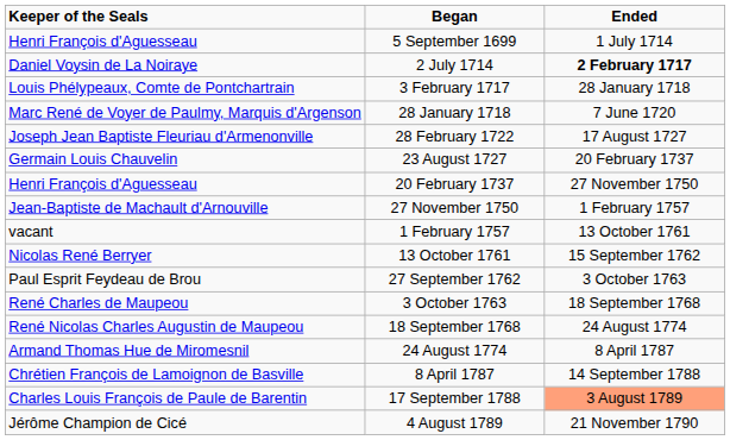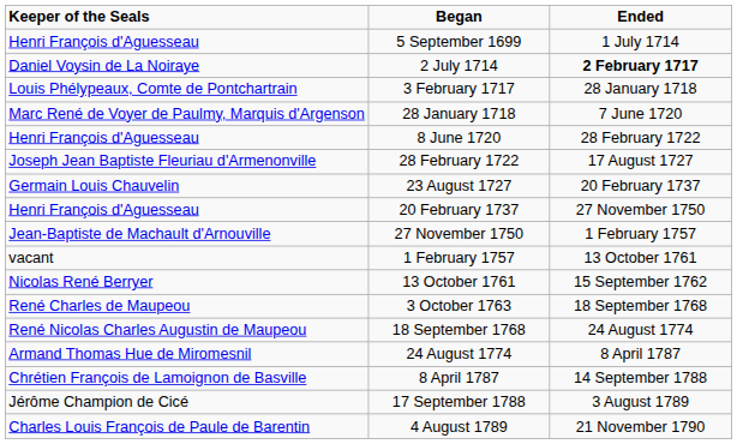 <table class="wikitable" border="2" align="center">
 <tr>
 <td width="50%" align="left"><strong>Keeper of the Seals</strong></td>
 <td width="25%" align="center"><strong>Began</strong></td>
 <td width="25%" align="center"><strong>Ended</strong></td>
 </tr>
 <tr>
 <td width="50%" align="left"><a href='#'>Henri François d'Aguesseau</a></td>
 <td width="25%" align="center">5 September 1699</td>
 <td width="25%" align="center">1 July 1714</td>
 </tr>
 <tr>
 <td width="50%" align="left"><a href='#'>Daniel Voysin de La Noiraye</a></td>
 <td width="25%" align="center">2 July 1714</td>
 <td width="25%" align="center"><strong>2 February 1717</strong></td>
 </tr>
 <tr>
 <td width="50%" align="left"><a href='#'>Louis Phélypeaux, Comte de Pontchartrain</a></td>
 <td width="25%" align="center">3 February 1717</td>
 <td width="25%" align="center">28 January 1718</td>
 </tr>
 <tr>
 <td width="50%" align="left"><a href='#'>Marc René de Voyer de Paulmy, Marquis d'Argenson</a></td>
 <td width="25%" align="center">28 January 1718</td>
 <td width="25%" align="center">7 June 1720</td>
+</tr>
+<tr>
+<td width="50%" align="left"><a href='#'>Henri François d'Aguesseau</a></td>
+<td width="25%" align="center">8 June 1720</td>
+<td width="25%" align="center">28 February 1722</td>
 </tr>
 <tr>
 <td width="50%" align="left"><a href='#'>Joseph Jean Baptiste Fleuriau d'Armenonville</a></td>
 <td width="25%" align="center">28 February 1722</td>
 <td width="25%" align="center">17 August 1727</td>
 </tr>
 <tr>
 <td width="50%" align="left"><a href='#'>Germain Louis Chauvelin</a></td>
 <td width="25%" align="center">23 August 1727</td>
 <td width="25%" align="center">20 February 1737</td>
 </tr>
 <tr>
 <td width="50%" align="left"><a href='#'>Henri François d'Aguesseau</a></td>
 <td width="25%" align="center">20 February 1737</td>
 <td width="25%" align="center">27 November 1750</td>
 </tr>
 <tr>
 <td width="50%" align="left"><a href='#'>Jean-Baptiste de Machault d'Arnouville</a></td>
 <td width="25%" align="center">27 November 1750</td>
 <td width="25%" align="center">1 February 1757</td>
 </tr>
 <tr>
 <td width="50%" align="left">vacant</td>
 <td width="25%" align="center">1 February 1757</td>
 <td width="25%" align="center">13 October 1761</td>
 </tr>
 <tr>
 <td width="50%" align="left"><a href='#'>Nicolas René Berryer</a></td>
 <td width="25%" align="center">13 October 1761</td>
 <td width="25%" align="center">15 September 1762</td>
 </tr>
 <tr>
-<td width="50%" align="left">Paul Esprit Feydeau de Brou</td>
-<td width="25%" align="center">27 September 1762</td>
-<td width="25%" align="center">3 October 1763</td>
-</tr>
-<tr>
 <td width="50%" align="left"><a href='#'>René Charles de Maupeou</a></td>
 <td width="25%" align="center">3 October 1763</td>
 <td width="25%" align="center">18 September 1768</td>
 </tr>
 <tr>
 <td width="50%" align="left"><a href='#'>René Nicolas Charles Augustin de Maupeou</a></td>
 <td width="25%" align="center">18 September 1768</td>
 <td width="25%" align="center">24 August 1774</td>
 </tr>
 <tr>
 <td width="50%" align="left"><a href='#'>Armand Thomas Hue de Miromesnil</a></td>
 <td width="25%" align="center">24 August 1774</td>
 <td width="25%" align="center">8 April 1787</td>
 </tr>
 <tr>
 <td width="50%" align="left"><a href='#'>Chrétien François de Lamoignon de Basville</a></td>
 <td width="25%" align="center">8 April 1787</td>
 <td width="25%" align="center">14 September 1788</td>
 </tr>
 <tr>
-<td width="50%" align="left"><a href='#'>Charles Louis François de Paule de Barentin</a></td>
+<td width="50%" align="left">Jérôme Champion de Cicé</td>
 <td width="25%" align="center">17 September 1788</td>
-<td width="25%" align="center" style="background: lightsalmon;">3 August 1789</td>
+<td width="25%" align="center">3 August 1789</td>
 </tr>
 <tr>
-<td width="50%" align="left">Jérôme Champion de Cicé</td>
+<td width="50%" align="left"><a href='#'>Charles Louis François de Paule de Barentin</a></td>
 <td width="25%" align="center">4 August 1789</td>
 <td width="25%" align="center">21 November 1790</td>
 </tr>
 </table>
